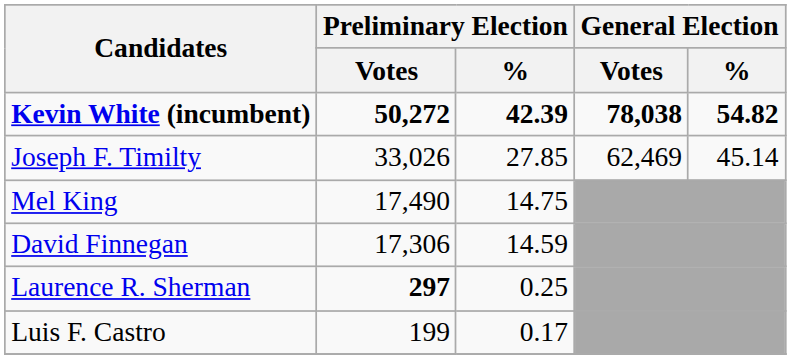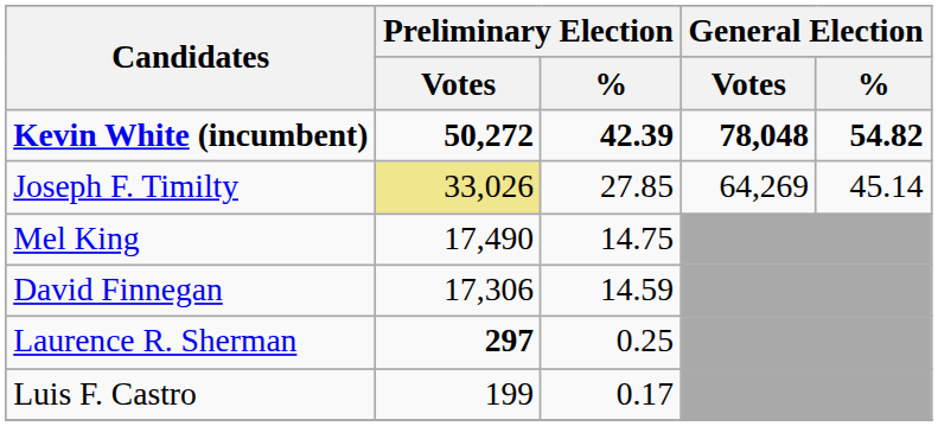 <table class=wikitable>
 <tr>
 <th colspan=1 rowspan=2><strong>Candidates</strong></th>
 <th colspan=2><strong>Preliminary Election</strong></th>
 <th colspan=2><strong>General Election</strong></th>
 </tr>
 <tr>
 <th>Votes</th>
 <th>%</th>
 <th>Votes</th>
 <th>%</th>
 </tr>
 <tr>
 <td><strong><a href='#'>Kevin White</a> (incumbent)</strong></td>
 <td align="right"><strong>50,272</strong></td>
 <td align="right"><strong>42.39</strong></td>
-<td align="right"><strong>78,038</strong></td>
+<td align="right"><strong>78,048</strong></td>
 <td align="right"><strong>54.82</strong></td>
 </tr>
 <tr>
 <td><a href='#'>Joseph F. Timilty</a></td>
-<td align="right">33,026</td>
+<td align="right" style="background: khaki;">33,026</td>
 <td align="right">27.85</td>
-<td align="right">62,469</td>
+<td align="right">64,269</td>
 <td align="right">45.14</td>
 </tr>
 <tr>
 <td><a href='#'>Mel King</a></td>
 <td align="right">17,490</td>
 <td align="right">14.75</td>
 <td colspan=2 bgcolor= darkgray></td>
 </tr>
 <tr>
 <td><a href='#'>David Finnegan</a></td>
 <td align="right">17,306</td>
 <td align="right">14.59</td>
 <td colspan=2 bgcolor= darkgray></td>
 </tr>
 <tr>
 <td><a href='#'>Laurence R. Sherman</a></td>
 <td align="right"><strong>297</strong></td>
 <td align="right">0.25</td>
 <td colspan=2 bgcolor= darkgray></td>
 </tr>
 <tr>
 <td>Luis F. Castro</td>
 <td align="right">199</td>
 <td align="right">0.17</td>
 <td colspan=2 bgcolor= darkgray></td>
 </tr>
 <tr>
 </tr>
 </table>
